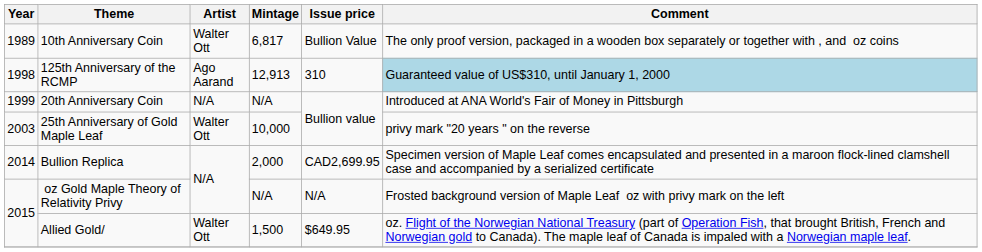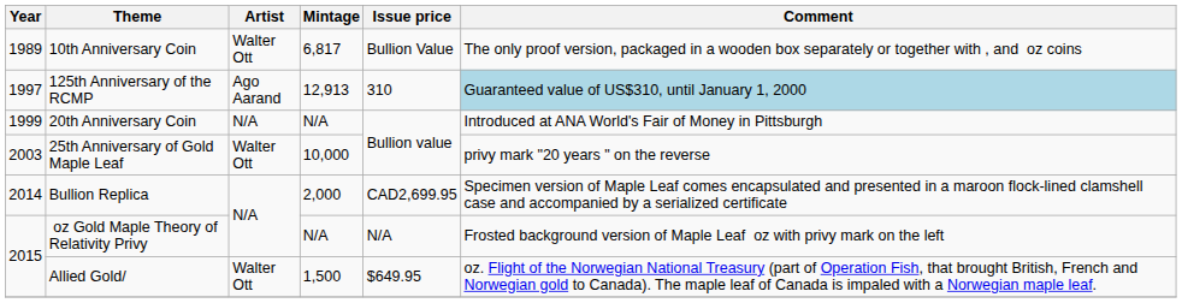 <table class="wikitable">
 <tr>
 <th>Year</th>
 <th>Theme</th>
 <th>Artist</th>
 <th>Mintage</th>
 <th>Issue price</th>
 <th>Comment</th>
 </tr>
 <tr>
 <td>1989</td>
 <td>10th Anniversary Coin</td>
 <td>Walter Ott</td>
 <td>6,817</td>
 <td>Bullion Value</td>
 <td>The only proof version, packaged in a wooden box separately or together with ,  and  oz coins</td>
 </tr>
 <tr>
-<td>1998</td>
+<td>1997</td>
 <td>125th Anniversary of the RCMP</td>
 <td>Ago Aarand</td>
 <td>12,913</td>
 <td>310</td>
 <td style="background: lightblue;">Guaranteed value of US$310, until January 1, 2000</td>
 </tr>
 <tr>
 <td>1999</td>
 <td>20th Anniversary Coin</td>
 <td>N/A</td>
 <td>N/A</td>
 <td rowspan="2">Bullion value</td>
 <td>Introduced at ANA World's Fair of Money in Pittsburgh</td>
 </tr>
 <tr>
 <td>2003</td>
 <td>25th Anniversary of Gold Maple Leaf</td>
 <td>Walter Ott</td>
 <td>10,000</td>
 <td>privy mark "20 years " on the reverse</td>
 </tr>
 <tr>
 <td>2014</td>
 <td>Bullion Replica</td>
 <td rowspan="2">N/A</td>
 <td>2,000</td>
 <td>CAD2,699.95</td>
 <td>Specimen version of Maple Leaf comes encapsulated and presented in a maroon flock-lined clamshell case and accompanied by a serialized certificate</td>
 </tr>
 <tr>
 <td rowspan="2">2015</td>
 <td> oz Gold Maple Theory of Relativity Privy</td>
 <td>N/A</td>
 <td>N/A</td>
 <td>Frosted background version of Maple Leaf  oz with privy mark  on the left</td>
 </tr>
 <tr>
 <td>Allied Gold/</td>
 <td>Walter Ott</td>
 <td>1,500</td>
 <td>$649.95</td>
 <td> oz. <a href='#'>Flight of the Norwegian National Treasury</a> (part of <a href='#'>Operation Fish</a>, that brought British, French and <a href='#'>Norwegian gold</a> to Canada). The maple leaf of Canada is impaled with a <a href='#'>Norwegian maple leaf</a>.</td>
 </tr>
 <tr>
 </tr>
 </table>
